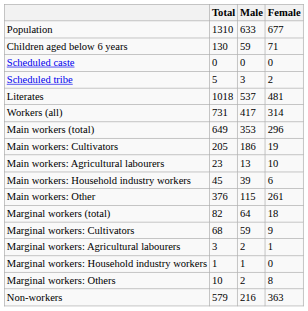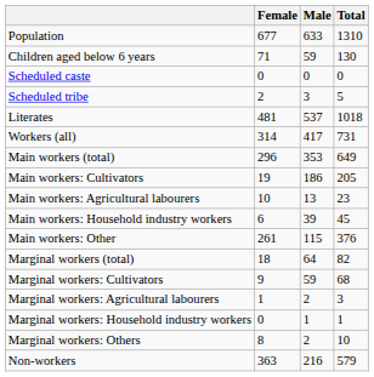 <table class="wikitable sortable">
 <tr>
 <th></th>
+<th>Female</th>
+<th>Male</th>
 <th>Total</th>
-<th>Male</th>
-<th>Female</th>
 </tr>
 <tr>
 <td>Population</td>
+<td>677</td>
+<td>633</td>
 <td>1310</td>
-<td>633</td>
-<td>677</td>
 </tr>
 <tr>
 <td>Children aged below 6 years</td>
+<td>71</td>
+<td>59</td>
 <td>130</td>
-<td>59</td>
-<td>71</td>
 </tr>
 <tr>
 <td><a href='#'>Scheduled caste</a></td>
 <td>0</td>
 <td>0</td>
 <td>0</td>
 </tr>
 <tr>
 <td><a href='#'>Scheduled tribe</a></td>
+<td>2</td>
+<td>3</td>
 <td>5</td>
-<td>3</td>
-<td>2</td>
 </tr>
 <tr>
 <td>Literates</td>
+<td>481</td>
+<td>537</td>
 <td>1018</td>
-<td>537</td>
-<td>481</td>
 </tr>
 <tr>
 <td>Workers (all)</td>
+<td>314</td>
+<td>417</td>
 <td>731</td>
-<td>417</td>
-<td>314</td>
 </tr>
 <tr>
 <td>Main workers (total)</td>
+<td>296</td>
+<td>353</td>
 <td>649</td>
-<td>353</td>
-<td>296</td>
 </tr>
 <tr>
 <td>Main workers: Cultivators</td>
+<td>19</td>
+<td>186</td>
 <td>205</td>
-<td>186</td>
-<td>19</td>
 </tr>
 <tr>
 <td>Main workers: Agricultural labourers</td>
+<td>10</td>
+<td>13</td>
 <td>23</td>
-<td>13</td>
+</tr>
+<tr>
+<td>Main workers: Household industry workers</td>
+<td>6</td>
+<td>39</td>
+<td>45</td>
+</tr>
+<tr>
+<td>Main workers: Other</td>
+<td>261</td>
+<td>115</td>
+<td>376</td>
+</tr>
+<tr>
+<td>Marginal workers (total)</td>
+<td>18</td>
+<td>64</td>
+<td>82</td>
+</tr>
+<tr>
+<td>Marginal workers: Cultivators</td>
+<td>9</td>
+<td>59</td>
+<td>68</td>
+</tr>
+<tr>
+<td>Marginal workers: Agricultural labourers</td>
+<td>1</td>
+<td>2</td>
+<td>3</td>
+</tr>
+<tr>
+<td>Marginal workers: Household industry workers</td>
+<td>0</td>
+<td>1</td>
+<td>1</td>
+</tr>
+<tr>
+<td>Marginal workers: Others</td>
+<td>8</td>
+<td>2</td>
 <td>10</td>
 </tr>
 <tr>
-<td>Main workers: Household industry workers</td>
-<td>45</td>
-<td>39</td>
-<td>6</td>
-</tr>
-<tr>
-<td>Main workers: Other</td>
-<td>376</td>
-<td>115</td>
-<td>261</td>
-</tr>
-<tr>
-<td>Marginal workers (total)</td>
-<td>82</td>
-<td>64</td>
-<td>18</td>
-</tr>
-<tr>
-<td>Marginal workers: Cultivators</td>
-<td>68</td>
-<td>59</td>
-<td>9</td>
-</tr>
-<tr>
-<td>Marginal workers: Agricultural labourers</td>
-<td>3</td>
-<td>2</td>
-<td>1</td>
-</tr>
-<tr>
-<td>Marginal workers: Household industry workers</td>
-<td>1</td>
-<td>1</td>
-<td>0</td>
-</tr>
-<tr>
-<td>Marginal workers: Others</td>
-<td>10</td>
-<td>2</td>
-<td>8</td>
-</tr>
-<tr>
 <td>Non-workers</td>
+<td>363</td>
+<td>216</td>
 <td>579</td>
-<td>216</td>
-<td>363</td>
 </tr>
 </table>
